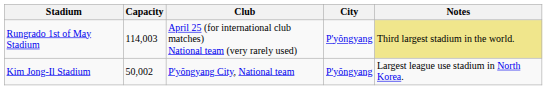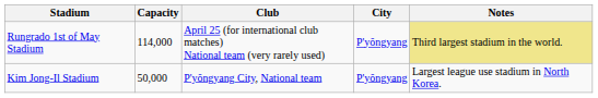 <table class="wikitable">
 <tr>
 <th>Stadium</th>
 <th>Capacity</th>
 <th>Club</th>
 <th>City</th>
 <th>Notes</th>
 </tr>
 <tr>
 <td style="text-align:left;"><a href='#'>Rungrado 1st of May Stadium</a></td>
-<td style="text-align:left;">114,003</td>
+<td style="text-align:left;">114,000</td>
 <td><a href='#'>April 25</a> (for international club matches)<br> <a href='#'>National team</a> (very rarely used)</td>
 <td><a href='#'>P'yŏngyang</a></td>
 <td style="background: khaki;">Third largest stadium in the world.</td>
 </tr>
 <tr>
 <td style="text-align:left;"><a href='#'>Kim Jong-Il Stadium</a></td>
-<td style="text-align:left;">50,002</td>
+<td style="text-align:left;">50,000</td>
 <td><a href='#'>P'yŏngyang City</a>, <a href='#'>National team</a></td>
 <td><a href='#'>P'yŏngyang</a></td>
 <td>Largest league use stadium in <a href='#'>North Korea</a>.</td>
 </tr>
 </table>
